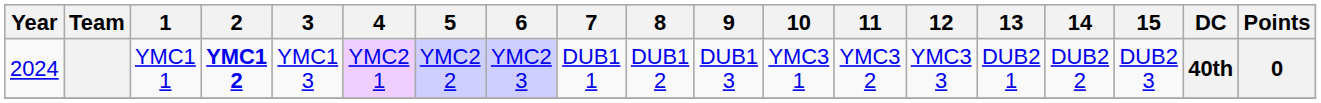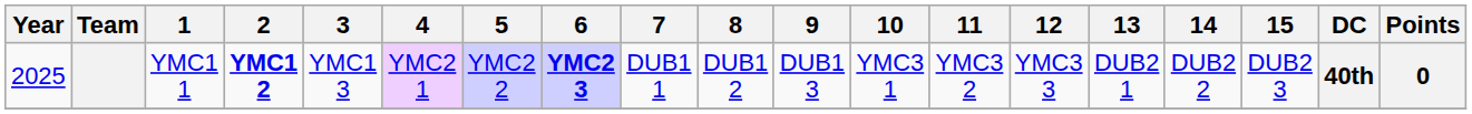 <table class="wikitable" style="text-align:center; font-size:85%;">
 <tr>
 <th>Year</th>
 <th>Team</th>
 <th>1</th>
 <th>2</th>
 <th>3</th>
 <th>4</th>
 <th>5</th>
 <th>6</th>
 <th>7</th>
 <th>8</th>
 <th>9</th>
 <th>10</th>
 <th>11</th>
 <th>12</th>
 <th>13</th>
 <th>14</th>
 <th>15</th>
 <th>DC</th>
 <th>Points</th>
 </tr>
 <tr>
-<td><a href='#'>2024</a></td>
+<td><a href='#'>2025</a></td>
 <th></th>
 <td><a href='#'>YMC1<br>1</a></td>
 <td><strong><a href='#'>YMC1<br>2</a></strong></td>
 <td><a href='#'>YMC1<br>3</a></td>
 <td style="background:#efcfff;"><a href='#'>YMC2<br>1</a><br></td>
 <td style="background:#cfcfff;"><a href='#'>YMC2<br>2</a><br></td>
-<td style="background:#cfcfff;"><a href='#'>YMC2<br>3</a><br></td>
+<td style="background:#cfcfff;"><strong><a href='#'>YMC2<br>3</a><br></strong></td>
 <td><a href='#'>DUB1<br>1</a></td>
 <td><a href='#'>DUB1<br>2</a></td>
 <td><a href='#'>DUB1<br>3</a></td>
 <td><a href='#'>YMC3<br>1</a></td>
 <td><a href='#'>YMC3<br>2</a></td>
 <td><a href='#'>YMC3<br>3</a></td>
 <td><a href='#'>DUB2<br>1</a></td>
 <td><a href='#'>DUB2<br>2</a></td>
 <td><a href='#'>DUB2<br>3</a></td>
 <th>40th</th>
 <th>0</th>
 </tr>
 <tr>
 </tr>
 </table>
